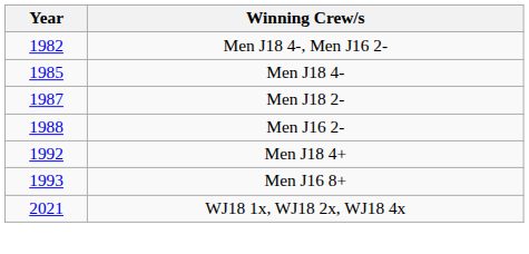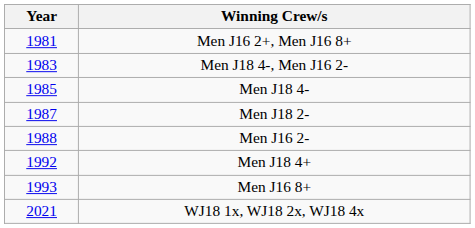 <table class="wikitable" style="text-align:center">
 <tr>
 <th width=70>Year</th>
 <th width=400>Winning Crew/s</th>
 </tr>
 <tr>
-<td><a href='#'>1982</a></td>
+<td><a href='#'>1981</a></td>
+<td>Men J16 2+, Men J16 8+ </td>
+</tr>
+<tr>
+<td><a href='#'>1983</a></td>
 <td>Men J18 4-, Men J16 2- </td>
 </tr>
 <tr>
 <td><a href='#'>1985</a></td>
 <td>Men J18 4-</td>
 </tr>
 <tr>
 <td><a href='#'>1987</a></td>
 <td>Men J18 2- </td>
 </tr>
 <tr>
 <td><a href='#'>1988</a></td>
 <td>Men J16 2-</td>
 </tr>
 <tr>
 <td><a href='#'>1992</a></td>
 <td>Men J18 4+</td>
 </tr>
 <tr>
 <td><a href='#'>1993</a></td>
 <td>Men J16 8+ </td>
 </tr>
 <tr>
 <td><a href='#'>2021</a></td>
 <td>WJ18 1x, WJ18 2x, WJ18 4x </td>
 </tr>
 </table>
